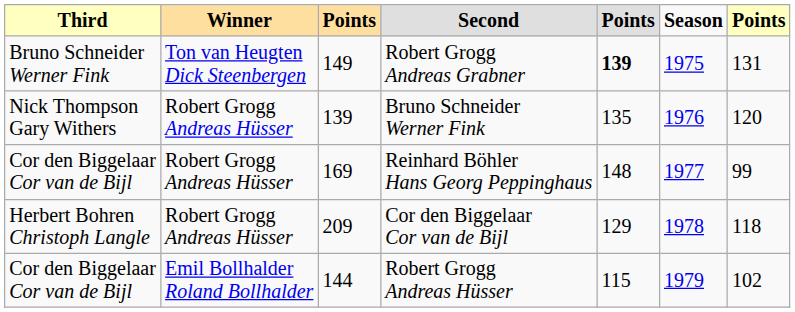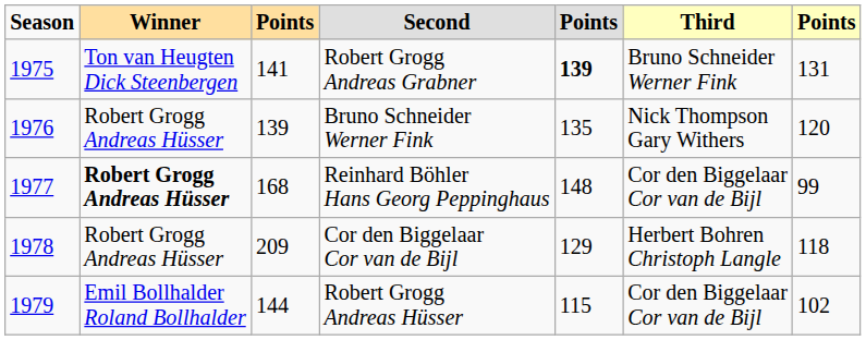 <table class="wikitable">
 <tr align="center">
-<td style="background:#ffffbf;"><strong>Third</strong></td>
+<td><strong>Season</strong></td>
 <td style="background:#ffdf9f;"><strong>Winner</strong></td>
 <td style="background:#ffdf9f;"><strong>Points</strong></td>
 <td style="background:#dfdfdf;"><strong>Second</strong></td>
 <td style="background:#dfdfdf;"><strong>Points</strong></td>
-<td><strong>Season</strong></td>
+<td style="background:#ffffbf;"><strong>Third</strong></td>
 <td style="background:#ffffbf;"><strong>Points</strong></td>
 </tr>
 <tr align="left">
-<td> Bruno Schneider <br> <em>Werner Fink</em></td>
+<td><a href='#'>1975</a></td>
 <td> <a href='#'>Ton van Heugten</a> <br> <em><a href='#'>Dick Steenbergen</a></em></td>
-<td>149</td>
+<td>141</td>
 <td> Robert Grogg <br> <em>Andreas Grabner</em></td>
 <td><strong>139</strong></td>
-<td><a href='#'>1975</a></td>
+<td> Bruno Schneider <br> <em>Werner Fink</em></td>
 <td>131</td>
 </tr>
 <tr align="left">
-<td> Nick Thompson <br> Gary Withers</td>
+<td><a href='#'>1976</a></td>
 <td> Robert Grogg <br> <em><a href='#'>Andreas Hüsser</a></em></td>
 <td>139</td>
 <td> Bruno Schneider <br> <em>Werner Fink</em></td>
 <td>135</td>
-<td><a href='#'>1976</a></td>
+<td> Nick Thompson <br> Gary Withers</td>
 <td>120</td>
 </tr>
 <tr align="left">
-<td> Cor den Biggelaar <br> <em>Cor van de Bijl</em></td>
-<td> Robert Grogg <br> <em>Andreas Hüsser</em></td>
-<td>169</td>
+<td><a href='#'>1977</a></td>
+<td><strong> Robert Grogg <br> <em>Andreas Hüsser</em></strong></td>
+<td>168</td>
 <td> Reinhard Böhler <br> <em>Hans Georg Peppinghaus</em></td>
 <td>148</td>
-<td><a href='#'>1977</a></td>
+<td> Cor den Biggelaar <br> <em>Cor van de Bijl</em></td>
 <td>99</td>
 </tr>
 <tr align="left">
-<td> Herbert Bohren <br> <em>Christoph Langle</em></td>
+<td><a href='#'>1978</a></td>
 <td> Robert Grogg <br> <em>Andreas Hüsser</em></td>
 <td>209</td>
 <td> Cor den Biggelaar <br> <em>Cor van de Bijl</em></td>
 <td>129</td>
-<td><a href='#'>1978</a></td>
+<td> Herbert Bohren <br> <em>Christoph Langle</em></td>
 <td>118</td>
 </tr>
 <tr align="left">
-<td> Cor den Biggelaar <br> <em>Cor van de Bijl</em></td>
+<td><a href='#'>1979</a></td>
 <td> <a href='#'>Emil Bollhalder</a> <br> <em><a href='#'>Roland Bollhalder</a></em></td>
 <td>144</td>
 <td> Robert Grogg <br> <em>Andreas Hüsser</em></td>
 <td>115</td>
-<td><a href='#'>1979</a></td>
+<td> Cor den Biggelaar <br> <em>Cor van de Bijl</em></td>
 <td>102</td>
 </tr>
 </table>
